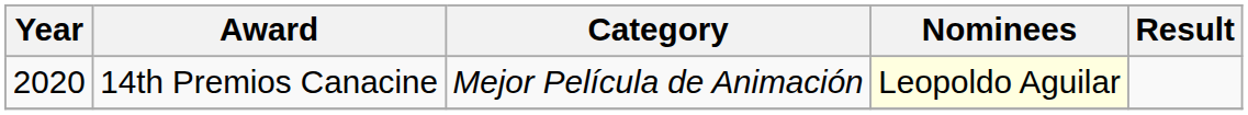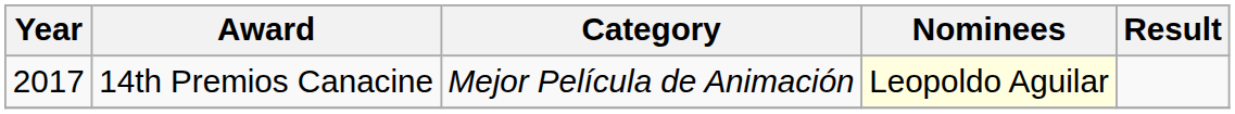 <table class="wikitable">
 <tr>
 <th>Year</th>
 <th>Award</th>
 <th>Category</th>
 <th>Nominees</th>
 <th>Result</th>
 </tr>
 <tr>
-<td>2020</td>
+<td>2017</td>
 <td>14th Premios Canacine</td>
 <td><em>Mejor Película de Animación</em></td>
 <td style="background: lightyellow;">Leopoldo Aguilar</td>
 <td></td>
 </tr>
 <tr>
 </tr>
 </table>
